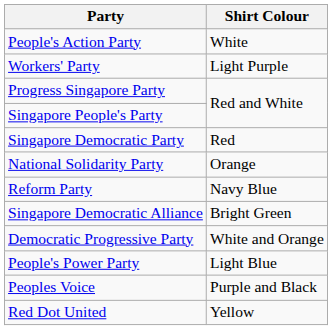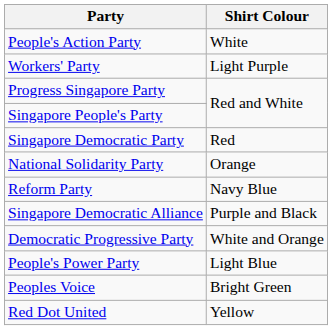 <table class="wikitable sortable">
 <tr>
 <th scope="col">Party</th>
 <th scope="col">Shirt Colour</th>
 </tr>
 <tr>
 <td><a href='#'>People's Action Party</a></td>
 <td>White</td>
 </tr>
 <tr>
 <td><a href='#'>Workers' Party</a></td>
 <td>Light Purple</td>
 </tr>
 <tr>
 <td><a href='#'>Progress Singapore Party</a></td>
 <td rowspan="2">Red and White</td>
 </tr>
 <tr>
 <td><a href='#'>Singapore People's Party</a></td>
 </tr>
 <tr>
 <td><a href='#'>Singapore Democratic Party</a></td>
 <td>Red</td>
 </tr>
 <tr>
 <td><a href='#'>National Solidarity Party</a></td>
 <td>Orange</td>
 </tr>
 <tr>
 <td><a href='#'>Reform Party</a></td>
 <td>Navy Blue</td>
 </tr>
 <tr>
 <td><a href='#'>Singapore Democratic Alliance</a></td>
-<td>Bright Green</td>
+<td>Purple and Black</td>
 </tr>
 <tr>
 <td><a href='#'>Democratic Progressive Party</a></td>
 <td>White and Orange</td>
 </tr>
 <tr>
 <td><a href='#'>People's Power Party</a></td>
 <td>Light Blue</td>
 </tr>
 <tr>
 <td><a href='#'>Peoples Voice</a></td>
-<td>Purple and Black</td>
+<td>Bright Green</td>
 </tr>
 <tr>
 <td><a href='#'>Red Dot United</a></td>
 <td>Yellow</td>
 </tr>
 </table>
